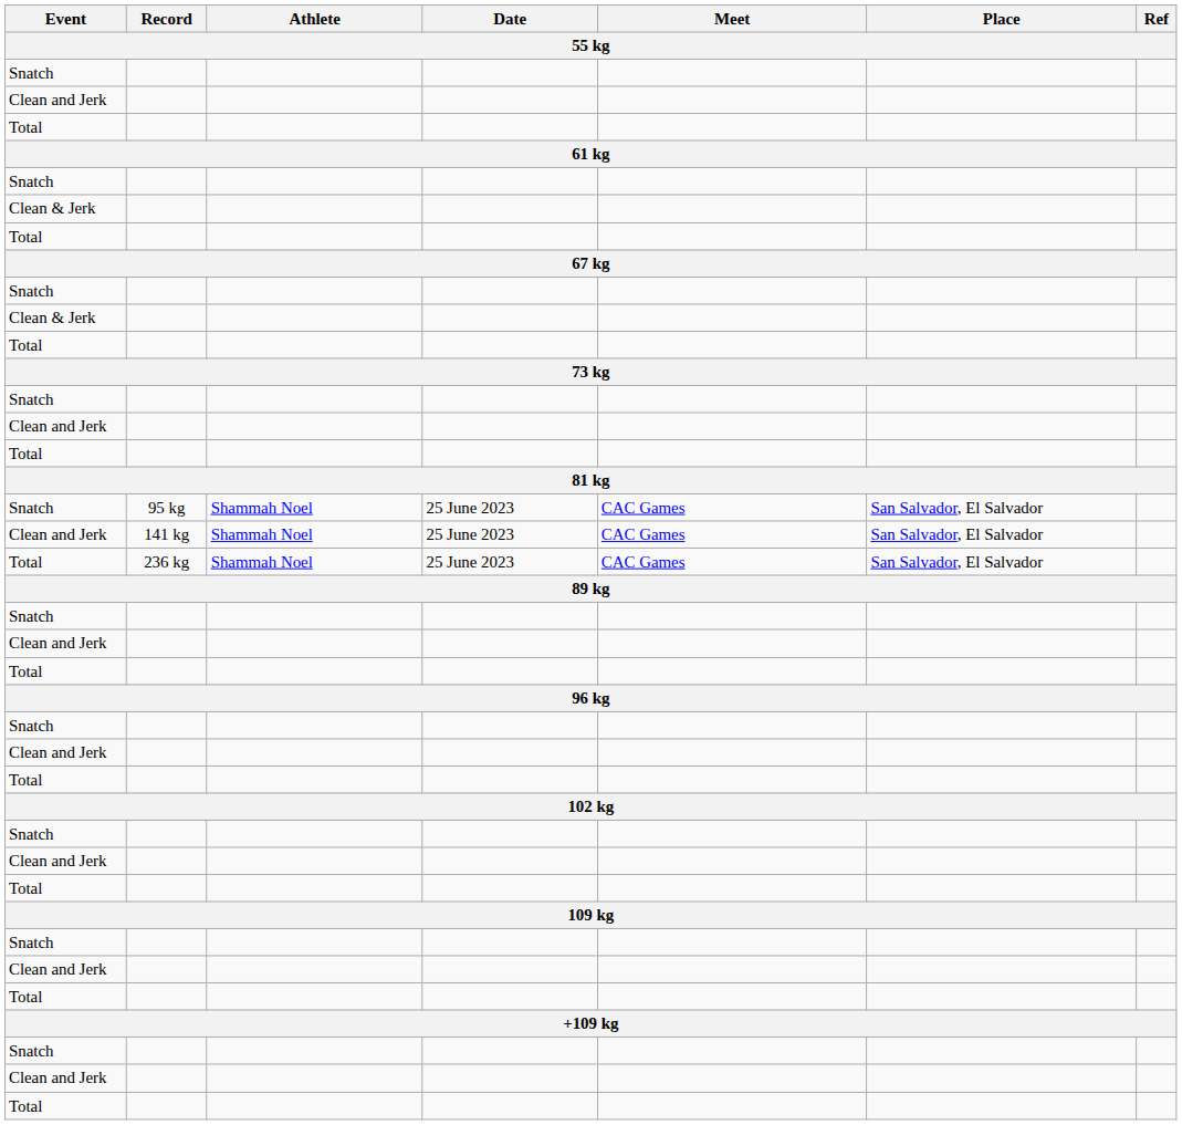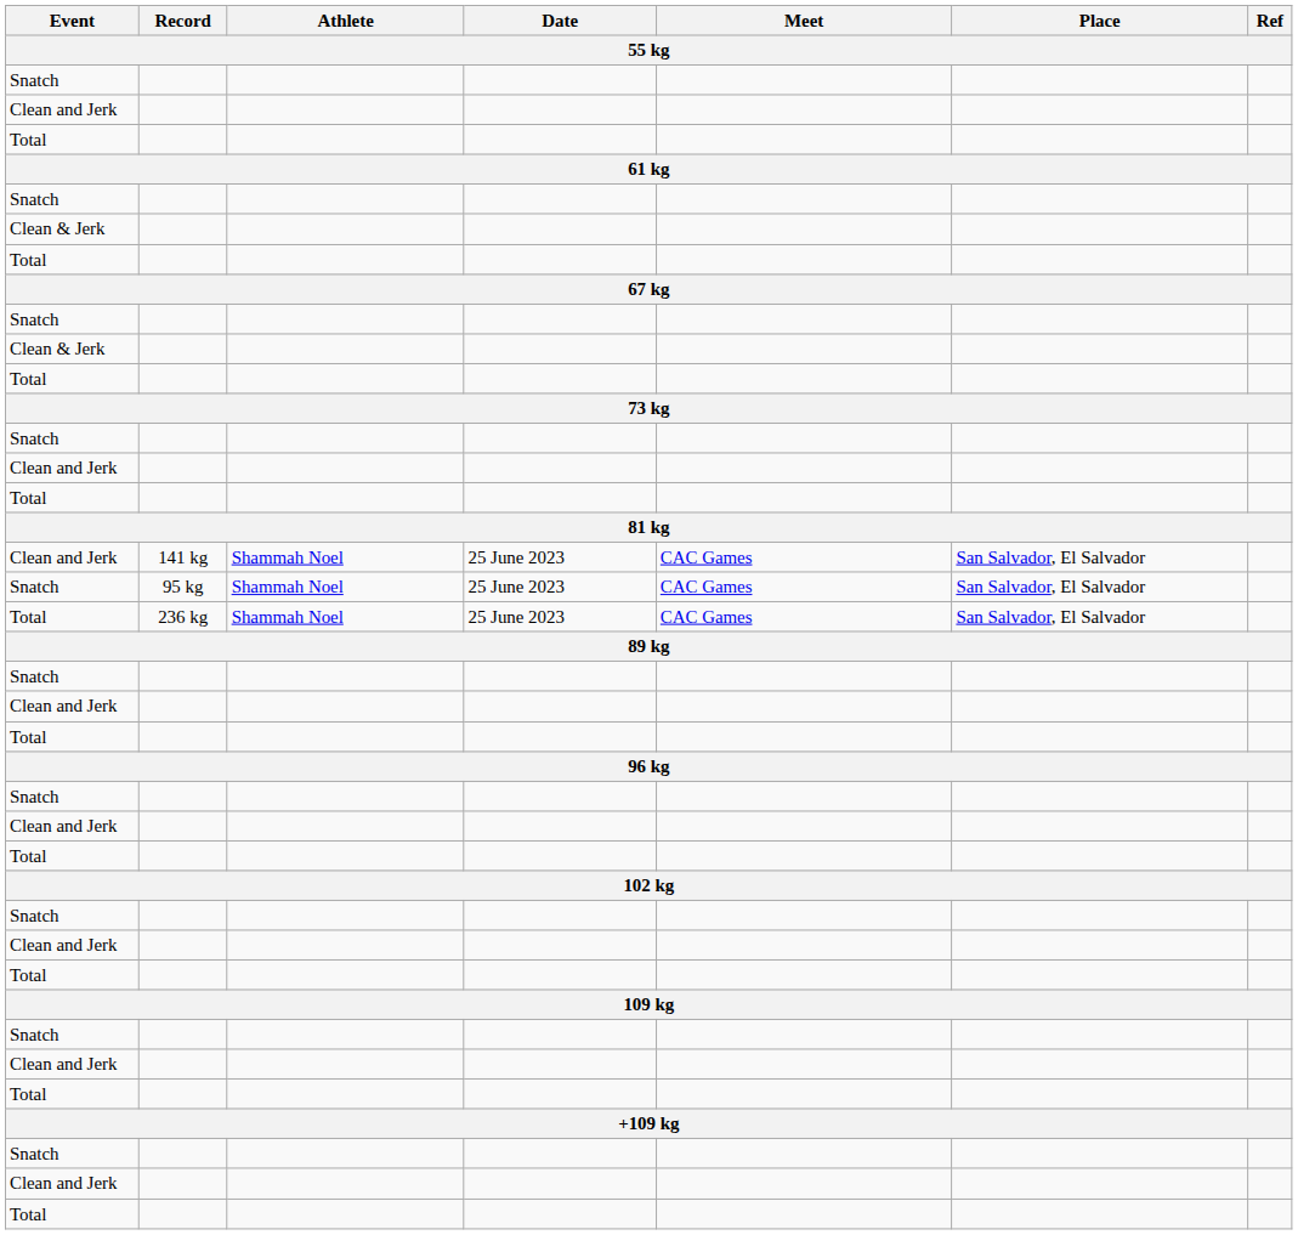 <table class="wikitable" style="font-size:95%;">
 <tr>
 <th width=9%>Event</th>
 <th width=6%>Record</th>
 <th width=16%>Athlete</th>
 <th width=13%>Date</th>
 <th width=20%>Meet</th>
 <th width=20%>Place</th>
 <th width=3%>Ref</th>
 </tr>
 <tr bgcolor="#DDDDDD">
 <th colspan="7">55 kg</th>
 </tr>
 <tr>
 <td>Snatch</td>
 <td align="center"></td>
 <td></td>
 <td></td>
 <td></td>
 <td></td>
 <td></td>
 </tr>
 <tr>
 <td>Clean and Jerk</td>
 <td align="center"></td>
 <td></td>
 <td></td>
 <td></td>
 <td></td>
 <td></td>
 </tr>
 <tr>
 <td>Total</td>
 <td align="center"></td>
 <td></td>
 <td></td>
 <td></td>
 <td></td>
 <td></td>
 </tr>
 <tr bgcolor="#DDDDDD">
 <th colspan="7">61 kg</th>
 </tr>
 <tr>
 <td>Snatch</td>
 <td align="center"></td>
 <td></td>
 <td></td>
 <td></td>
 <td></td>
 <td></td>
 </tr>
 <tr>
 <td>Clean & Jerk</td>
 <td align="center"></td>
 <td></td>
 <td></td>
 <td></td>
 <td></td>
 <td></td>
 </tr>
 <tr>
 <td>Total</td>
 <td align="center"></td>
 <td></td>
 <td></td>
 <td></td>
 <td></td>
 <td></td>
 </tr>
 <tr bgcolor="#DDDDDD">
 <th colspan="7">67 kg</th>
 </tr>
 <tr>
 <td>Snatch</td>
 <td align="center"></td>
 <td></td>
 <td></td>
 <td></td>
 <td></td>
 <td></td>
 </tr>
 <tr>
 <td>Clean & Jerk</td>
 <td align="center"></td>
 <td></td>
 <td></td>
 <td></td>
 <td></td>
 <td></td>
 </tr>
 <tr>
 <td>Total</td>
 <td align="center"></td>
 <td></td>
 <td></td>
 <td></td>
 <td></td>
 <td></td>
 </tr>
 <tr bgcolor="#DDDDDD">
 <th colspan="7">73 kg</th>
 </tr>
 <tr>
 <td>Snatch</td>
 <td align="center"></td>
 <td></td>
 <td></td>
 <td></td>
 <td></td>
 <td></td>
 </tr>
 <tr>
 <td>Clean and Jerk</td>
 <td align="center"></td>
 <td></td>
 <td></td>
 <td></td>
 <td></td>
 <td></td>
 </tr>
 <tr>
 <td>Total</td>
 <td align="center"></td>
 <td></td>
 <td></td>
 <td></td>
 <td></td>
 <td></td>
 </tr>
 <tr bgcolor="#DDDDDD">
 <th colspan="7">81 kg</th>
 </tr>
 <tr>
-<td>Snatch</td>
-<td align="center">95 kg</td>
+<td>Clean and Jerk</td>
+<td align="center">141 kg</td>
 <td><a href='#'>Shammah Noel</a></td>
 <td>25 June 2023</td>
 <td><a href='#'>CAC Games</a></td>
 <td><a href='#'>San Salvador</a>, El Salvador</td>
 <td></td>
 </tr>
 <tr>
-<td>Clean and Jerk</td>
-<td align="center">141 kg</td>
+<td>Snatch</td>
+<td align="center">95 kg</td>
 <td><a href='#'>Shammah Noel</a></td>
 <td>25 June 2023</td>
 <td><a href='#'>CAC Games</a></td>
 <td><a href='#'>San Salvador</a>, El Salvador</td>
 <td></td>
 </tr>
 <tr>
 <td>Total</td>
 <td align="center">236 kg</td>
 <td><a href='#'>Shammah Noel</a></td>
 <td>25 June 2023</td>
 <td><a href='#'>CAC Games</a></td>
 <td><a href='#'>San Salvador</a>, El Salvador</td>
 <td></td>
 </tr>
 <tr bgcolor="#DDDDDD">
 <th colspan="7">89 kg</th>
 </tr>
 <tr>
 <td>Snatch</td>
 <td align="center"></td>
 <td></td>
 <td></td>
 <td></td>
 <td></td>
 <td></td>
 </tr>
 <tr>
 <td>Clean and Jerk</td>
 <td align="center"></td>
 <td></td>
 <td></td>
 <td></td>
 <td></td>
 <td></td>
 </tr>
 <tr>
 <td>Total</td>
 <td align="center"></td>
 <td></td>
 <td></td>
 <td></td>
 <td></td>
 <td></td>
 </tr>
 <tr bgcolor="#DDDDDD">
 <th colspan="7">96 kg</th>
 </tr>
 <tr>
 <td>Snatch</td>
 <td align="center"></td>
 <td></td>
 <td></td>
 <td></td>
 <td></td>
 <td></td>
 </tr>
 <tr>
 <td>Clean and Jerk</td>
 <td align="center"></td>
 <td></td>
 <td></td>
 <td></td>
 <td></td>
 <td></td>
 </tr>
 <tr>
 <td>Total</td>
 <td align="center"></td>
 <td></td>
 <td></td>
 <td></td>
 <td></td>
 <td></td>
 </tr>
 <tr bgcolor="#DDDDDD">
 <th colspan="7">102 kg</th>
 </tr>
 <tr>
 <td>Snatch</td>
 <td align="center"></td>
 <td></td>
 <td></td>
 <td></td>
 <td></td>
 <td></td>
 </tr>
 <tr>
 <td>Clean and Jerk</td>
 <td align="center"></td>
 <td></td>
 <td></td>
 <td></td>
 <td></td>
 <td></td>
 </tr>
 <tr>
 <td>Total</td>
 <td align="center"></td>
 <td></td>
 <td></td>
 <td></td>
 <td></td>
 <td></td>
 </tr>
 <tr bgcolor="#DDDDDD">
 <th colspan="7">109 kg</th>
 </tr>
 <tr>
 <td>Snatch</td>
 <td align="center"></td>
 <td></td>
 <td></td>
 <td></td>
 <td></td>
 <td></td>
 </tr>
 <tr>
 <td>Clean and Jerk</td>
 <td align="center"></td>
 <td></td>
 <td></td>
 <td></td>
 <td></td>
 <td></td>
 </tr>
 <tr>
 <td>Total</td>
 <td align="center"></td>
 <td></td>
 <td></td>
 <td></td>
 <td></td>
 <td></td>
 </tr>
 <tr bgcolor="#DDDDDD">
 <th colspan="7">+109 kg</th>
 </tr>
 <tr>
 <td>Snatch</td>
 <td align="center"></td>
 <td></td>
 <td></td>
 <td></td>
 <td></td>
 <td></td>
 </tr>
 <tr>
 <td>Clean and Jerk</td>
 <td align="center"></td>
 <td></td>
 <td></td>
 <td></td>
 <td></td>
 <td></td>
 </tr>
 <tr>
 <td>Total</td>
 <td align="center"></td>
 <td></td>
 <td></td>
 <td></td>
 <td></td>
 <td></td>
 </tr>
 </table>
